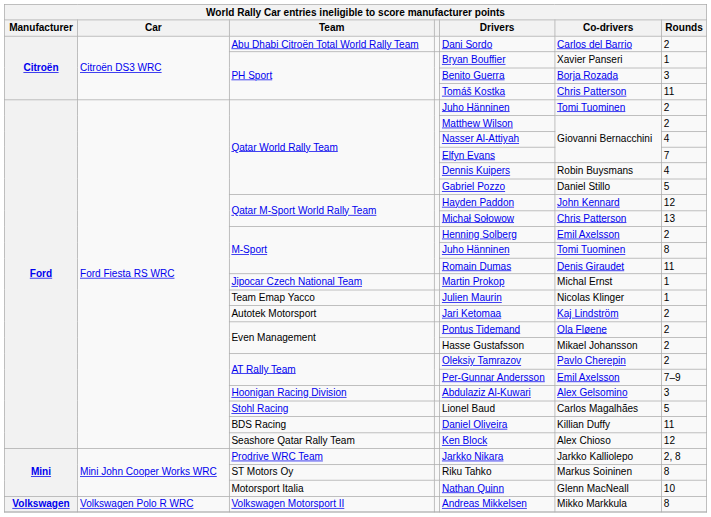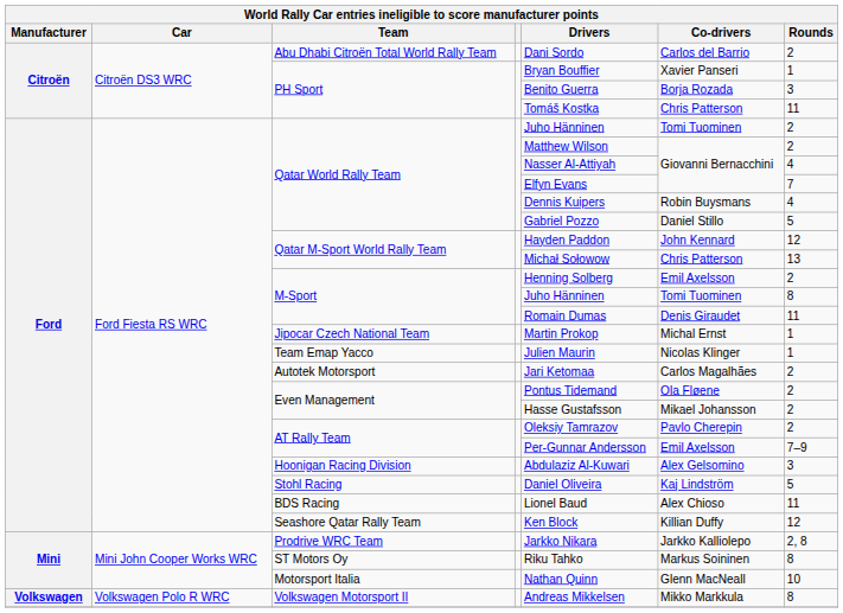 <table class="wikitable" width=75% style="font-size: 85%; max-width: 950px">
 <tr>
 <th colspan=7>World Rally Car entries ineligible to score manufacturer points</th>
 </tr>
 <tr>
 <th>Manufacturer</th>
 <th>Car</th>
 <th>Team</th>
 <th></th>
 <th>Drivers</th>
 <th>Co-drivers</th>
 <th>Rounds</th>
 </tr>
 <tr>
 <th rowspan=4 nowrap><a href='#'>Citroën</a></th>
 <td rowspan=4><a href='#'>Citroën DS3 WRC</a></td>
 <td nowrap> <a href='#'>Abu Dhabi Citroën Total World Rally Team</a></td>
 <td align="center"></td>
 <td nowrap> <a href='#'>Dani Sordo</a></td>
 <td nowrap> <a href='#'>Carlos del Barrio</a></td>
 <td>2</td>
 </tr>
 <tr>
 <td rowspan="3" nowrap> <a href='#'>PH Sport</a></td>
 <td rowspan="3" align="center"></td>
 <td nowrap> <a href='#'>Bryan Bouffier</a></td>
 <td nowrap> Xavier Panseri</td>
 <td>1</td>
 </tr>
 <tr>
 <td nowrap> <a href='#'>Benito Guerra</a></td>
 <td nowrap> <a href='#'>Borja Rozada</a></td>
 <td>3</td>
 </tr>
 <tr>
 <td nowrap> <a href='#'>Tomáš Kostka</a></td>
 <td nowrap> <a href='#'>Chris Patterson</a></td>
 <td>11</td>
 </tr>
 <tr>
 <th rowspan=22><a href='#'>Ford</a></th>
 <td rowspan=22><a href='#'>Ford Fiesta RS WRC</a></td>
 <td rowspan=6 nowrap> <a href='#'>Qatar World Rally Team</a></td>
 <td rowspan="6" align="center"></td>
 <td nowrap> <a href='#'>Juho Hänninen</a></td>
 <td nowrap> <a href='#'>Tomi Tuominen</a></td>
 <td>2</td>
 </tr>
 <tr>
 <td nowrap> <a href='#'>Matthew Wilson</a></td>
 <td rowspan=3 nowrap> Giovanni Bernacchini</td>
 <td>2</td>
 </tr>
 <tr>
 <td nowrap> <a href='#'>Nasser Al-Attiyah</a></td>
 <td>4</td>
 </tr>
 <tr>
 <td nowrap> <a href='#'>Elfyn Evans</a></td>
 <td>7</td>
 </tr>
 <tr>
 <td nowrap> <a href='#'>Dennis Kuipers</a></td>
 <td nowrap> Robin Buysmans</td>
 <td>4</td>
 </tr>
 <tr>
 <td nowrap> <a href='#'>Gabriel Pozzo</a></td>
 <td nowrap> Daniel Stillo</td>
 <td>5</td>
 </tr>
 <tr>
 <td rowspan=2> <a href='#'>Qatar M-Sport World Rally Team</a></td>
 <td rowspan="2"  align="center"></td>
 <td nowrap> <a href='#'>Hayden Paddon</a></td>
 <td nowrap> <a href='#'>John Kennard</a></td>
 <td>12</td>
 </tr>
 <tr>
 <td nowrap> <a href='#'>Michał Sołowow</a></td>
 <td nowrap> <a href='#'>Chris Patterson</a></td>
 <td>13</td>
 </tr>
 <tr>
 <td rowspan="3" nowrap> <a href='#'>M-Sport</a></td>
 <td rowspan="3" align="center"></td>
 <td nowrap> <a href='#'>Henning Solberg</a></td>
 <td nowrap> <a href='#'>Emil Axelsson</a></td>
 <td>2</td>
 </tr>
 <tr>
 <td nowrap> <a href='#'>Juho Hänninen</a></td>
 <td nowrap> <a href='#'>Tomi Tuominen</a></td>
 <td>8</td>
 </tr>
 <tr>
 <td nowrap> <a href='#'>Romain Dumas</a></td>
 <td nowrap> <a href='#'>Denis Giraudet</a></td>
 <td>11</td>
 </tr>
 <tr>
 <td nowrap> <a href='#'>Jipocar Czech National Team</a></td>
 <td align=center></td>
 <td nowrap> <a href='#'>Martin Prokop</a></td>
 <td nowrap> Michal Ernst</td>
 <td>1</td>
 </tr>
 <tr>
 <td nowrap> Team Emap Yacco</td>
 <td align=center></td>
 <td nowrap> <a href='#'>Julien Maurin</a></td>
 <td nowrap> Nicolas Klinger</td>
 <td>1</td>
 </tr>
 <tr>
 <td nowrap> Autotek Motorsport</td>
 <td align=center></td>
 <td nowrap> <a href='#'>Jari Ketomaa</a></td>
-<td nowrap> <a href='#'>Kaj Lindström</a></td>
+<td nowrap> Carlos Magalhães</td>
 <td>2</td>
 </tr>
 <tr>
 <td rowspan="2" nowrap> Even Management</td>
 <td rowspan="2" align=center></td>
 <td nowrap> <a href='#'>Pontus Tidemand</a></td>
 <td nowrap> <a href='#'>Ola Fløene</a></td>
 <td>2</td>
 </tr>
 <tr>
 <td nowrap> Hasse Gustafsson</td>
 <td nowrap> Mikael Johansson</td>
 <td>2</td>
 </tr>
 <tr>
 <td rowspan="2" nowrap> <a href='#'>AT Rally Team</a></td>
 <td rowspan="2" align="center"></td>
 <td nowrap> <a href='#'>Oleksiy Tamrazov</a></td>
 <td nowrap> <a href='#'>Pavlo Cherepin</a></td>
 <td>2</td>
 </tr>
 <tr>
 <td nowrap> <a href='#'>Per-Gunnar Andersson</a></td>
 <td nowrap> <a href='#'>Emil Axelsson</a></td>
 <td>7–9</td>
 </tr>
 <tr>
 <td nowrap> <a href='#'>Hoonigan Racing Division</a></td>
 <td align=center></td>
 <td nowrap> <a href='#'>Abdulaziz Al-Kuwari</a></td>
 <td nowrap> <a href='#'>Alex Gelsomino</a></td>
 <td>3</td>
 </tr>
 <tr>
 <td nowrap> <a href='#'>Stohl Racing</a></td>
 <td align=center></td>
-<td nowrap> Lionel Baud</td>
-<td nowrap> Carlos Magalhães</td>
+<td nowrap> <a href='#'>Daniel Oliveira</a></td>
+<td nowrap> <a href='#'>Kaj Lindström</a></td>
 <td>5</td>
 </tr>
 <tr>
 <td nowrap> BDS Racing</td>
 <td align=center></td>
-<td nowrap> <a href='#'>Daniel Oliveira</a></td>
-<td nowrap> Killian Duffy</td>
+<td nowrap> Lionel Baud</td>
+<td nowrap> Alex Chioso</td>
 <td>11</td>
 </tr>
 <tr>
 <td nowrap> Seashore Qatar Rally Team</td>
 <td align=center></td>
 <td nowrap> <a href='#'>Ken Block</a></td>
-<td nowrap> Alex Chioso</td>
+<td nowrap> Killian Duffy</td>
 <td>12</td>
 </tr>
 <tr>
 <th rowspan=3><a href='#'>Mini</a></th>
 <td rowspan=3 nowrap><a href='#'>Mini John Cooper Works WRC</a></td>
 <td nowrap> <a href='#'>Prodrive WRC Team</a></td>
 <td align="center"></td>
 <td nowrap> <a href='#'>Jarkko Nikara</a></td>
 <td nowrap> Jarkko Kalliolepo</td>
 <td>2, 8</td>
 </tr>
 <tr>
 <td nowrap> ST Motors Oy</td>
 <td align="center"></td>
 <td nowrap> Riku Tahko</td>
 <td nowrap> Markus Soininen</td>
 <td>8</td>
 </tr>
 <tr>
 <td nowrap> Motorsport Italia</td>
 <td align="center"></td>
 <td nowrap> <a href='#'>Nathan Quinn</a></td>
 <td nowrap> Glenn MacNeall</td>
 <td>10</td>
 </tr>
 <tr>
 <th><a href='#'>Volkswagen</a></th>
 <td><a href='#'>Volkswagen Polo R WRC</a></td>
 <td> <a href='#'>Volkswagen Motorsport II</a></td>
 <td align="center"></td>
 <td nowrap> <a href='#'>Andreas Mikkelsen</a></td>
 <td nowrap> Mikko Markkula</td>
 <td>8</td>
 </tr>
 <tr>
 </tr>
 </table>
